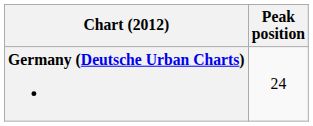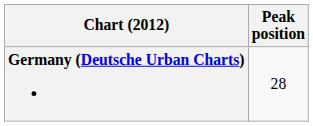 <table class="wikitable sortable plainrowheaders">
 <tr>
 <th scope="col">Chart (2012)</th>
 <th scope="col">Peak<br>position</th>
 </tr>
 <tr>
 <th scope="row">Germany (<a href='#'>Deutsche Urban Charts</a>)<br><ul><li></li></ul></th>
-<td align="center">24</td>
+<td align="center">28</td>
 </tr>
 </table>
